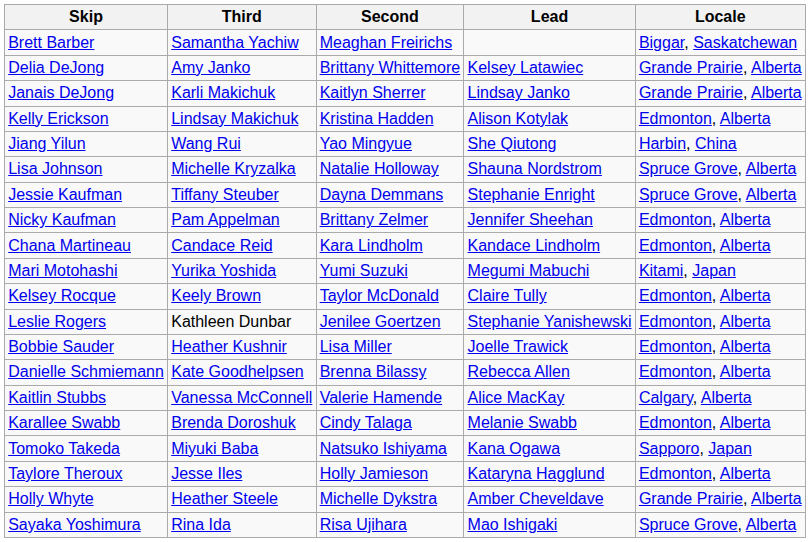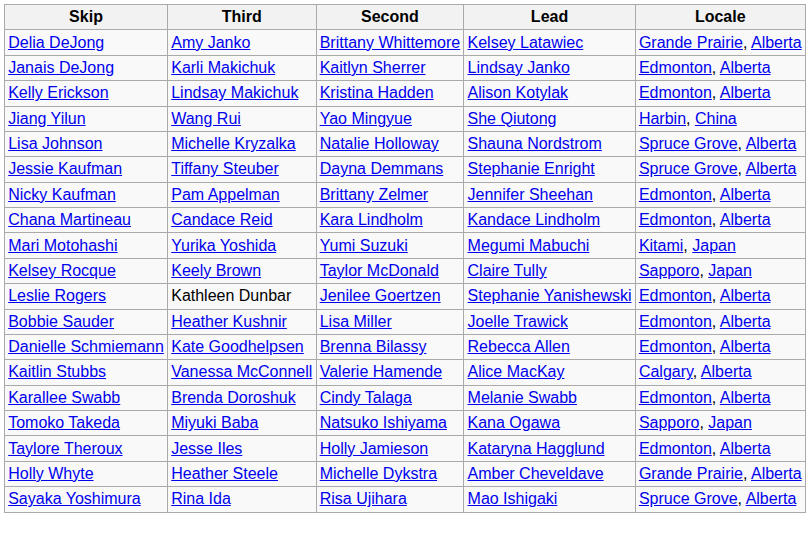 <table class=wikitable>
 <tr>
 <th>Skip</th>
 <th>Third</th>
 <th>Second</th>
 <th>Lead</th>
 <th>Locale</th>
-</tr>
-<tr>
-<td><a href='#'>Brett Barber</a></td>
-<td><a href='#'>Samantha Yachiw</a></td>
-<td><a href='#'>Meaghan Freirichs</a></td>
-<td></td>
-<td> <a href='#'>Biggar</a>, <a href='#'>Saskatchewan</a></td>
 </tr>
 <tr>
 <td><a href='#'>Delia DeJong</a></td>
 <td><a href='#'>Amy Janko</a></td>
 <td><a href='#'>Brittany Whittemore</a></td>
 <td><a href='#'>Kelsey Latawiec</a></td>
 <td> <a href='#'>Grande Prairie</a>, <a href='#'>Alberta</a></td>
 </tr>
 <tr>
 <td><a href='#'>Janais DeJong</a></td>
 <td><a href='#'>Karli Makichuk</a></td>
 <td><a href='#'>Kaitlyn Sherrer</a></td>
 <td><a href='#'>Lindsay Janko</a></td>
-<td> <a href='#'>Grande Prairie</a>, <a href='#'>Alberta</a></td>
+<td> <a href='#'>Edmonton</a>, <a href='#'>Alberta</a></td>
 </tr>
 <tr>
 <td><a href='#'>Kelly Erickson</a></td>
 <td><a href='#'>Lindsay Makichuk</a></td>
 <td><a href='#'>Kristina Hadden</a></td>
 <td><a href='#'>Alison Kotylak</a></td>
 <td> <a href='#'>Edmonton</a>, <a href='#'>Alberta</a></td>
 </tr>
 <tr>
 <td><a href='#'>Jiang Yilun</a></td>
 <td><a href='#'>Wang Rui</a></td>
 <td><a href='#'>Yao Mingyue</a></td>
 <td><a href='#'>She Qiutong</a></td>
 <td> <a href='#'>Harbin</a>, <a href='#'>China</a></td>
 </tr>
 <tr>
 <td><a href='#'>Lisa Johnson</a></td>
 <td><a href='#'>Michelle Kryzalka</a></td>
 <td><a href='#'>Natalie Holloway</a></td>
 <td><a href='#'>Shauna Nordstrom</a></td>
 <td> <a href='#'>Spruce Grove</a>, <a href='#'>Alberta</a></td>
 </tr>
 <tr>
 <td><a href='#'>Jessie Kaufman</a></td>
 <td><a href='#'>Tiffany Steuber</a></td>
 <td><a href='#'>Dayna Demmans</a></td>
 <td><a href='#'>Stephanie Enright</a></td>
 <td> <a href='#'>Spruce Grove</a>, <a href='#'>Alberta</a></td>
 </tr>
 <tr>
 <td><a href='#'>Nicky Kaufman</a></td>
 <td><a href='#'>Pam Appelman</a></td>
 <td><a href='#'>Brittany Zelmer</a></td>
 <td><a href='#'>Jennifer Sheehan</a></td>
 <td> <a href='#'>Edmonton</a>, <a href='#'>Alberta</a></td>
 </tr>
 <tr>
 <td><a href='#'>Chana Martineau</a></td>
 <td><a href='#'>Candace Reid</a></td>
 <td><a href='#'>Kara Lindholm</a></td>
 <td><a href='#'>Kandace Lindholm</a></td>
 <td> <a href='#'>Edmonton</a>, <a href='#'>Alberta</a></td>
 </tr>
 <tr>
 <td><a href='#'>Mari Motohashi</a></td>
 <td><a href='#'>Yurika Yoshida</a></td>
 <td><a href='#'>Yumi Suzuki</a></td>
 <td><a href='#'>Megumi Mabuchi</a></td>
 <td> <a href='#'>Kitami</a>, <a href='#'>Japan</a></td>
 </tr>
 <tr>
 <td><a href='#'>Kelsey Rocque</a></td>
 <td><a href='#'>Keely Brown</a></td>
 <td><a href='#'>Taylor McDonald</a></td>
 <td><a href='#'>Claire Tully</a></td>
-<td> <a href='#'>Edmonton</a>, <a href='#'>Alberta</a></td>
+<td> <a href='#'>Sapporo</a>, <a href='#'>Japan</a></td>
 </tr>
 <tr>
 <td><a href='#'>Leslie Rogers</a></td>
 <td>Kathleen Dunbar</td>
 <td><a href='#'>Jenilee Goertzen</a></td>
 <td><a href='#'>Stephanie Yanishewski</a></td>
 <td> <a href='#'>Edmonton</a>, <a href='#'>Alberta</a></td>
 </tr>
 <tr>
 <td><a href='#'>Bobbie Sauder</a></td>
 <td><a href='#'>Heather Kushnir</a></td>
 <td><a href='#'>Lisa Miller</a></td>
 <td><a href='#'>Joelle Trawick</a></td>
 <td> <a href='#'>Edmonton</a>, <a href='#'>Alberta</a></td>
 </tr>
 <tr>
 <td><a href='#'>Danielle Schmiemann</a></td>
 <td><a href='#'>Kate Goodhelpsen</a></td>
 <td><a href='#'>Brenna Bilassy</a></td>
 <td><a href='#'>Rebecca Allen</a></td>
 <td> <a href='#'>Edmonton</a>, <a href='#'>Alberta</a></td>
 </tr>
 <tr>
 <td><a href='#'>Kaitlin Stubbs</a></td>
 <td><a href='#'>Vanessa McConnell</a></td>
 <td><a href='#'>Valerie Hamende</a></td>
 <td><a href='#'>Alice MacKay</a></td>
 <td> <a href='#'>Calgary</a>, <a href='#'>Alberta</a></td>
 </tr>
 <tr>
 <td><a href='#'>Karallee Swabb</a></td>
 <td><a href='#'>Brenda Doroshuk</a></td>
 <td><a href='#'>Cindy Talaga</a></td>
 <td><a href='#'>Melanie Swabb</a></td>
 <td> <a href='#'>Edmonton</a>, <a href='#'>Alberta</a></td>
 </tr>
 <tr>
 <td><a href='#'>Tomoko Takeda</a></td>
 <td><a href='#'>Miyuki Baba</a></td>
 <td><a href='#'>Natsuko Ishiyama</a></td>
 <td><a href='#'>Kana Ogawa</a></td>
 <td> <a href='#'>Sapporo</a>, <a href='#'>Japan</a></td>
 </tr>
 <tr>
 <td><a href='#'>Taylore Theroux</a></td>
 <td><a href='#'>Jesse Iles</a></td>
 <td><a href='#'>Holly Jamieson</a></td>
 <td><a href='#'>Kataryna Hagglund</a></td>
 <td> <a href='#'>Edmonton</a>, <a href='#'>Alberta</a></td>
 </tr>
 <tr>
 <td><a href='#'>Holly Whyte</a></td>
 <td><a href='#'>Heather Steele</a></td>
 <td><a href='#'>Michelle Dykstra</a></td>
 <td><a href='#'>Amber Cheveldave</a></td>
 <td> <a href='#'>Grande Prairie</a>, <a href='#'>Alberta</a></td>
 </tr>
 <tr>
 <td><a href='#'>Sayaka Yoshimura</a></td>
 <td><a href='#'>Rina Ida</a></td>
 <td><a href='#'>Risa Ujihara</a></td>
 <td><a href='#'>Mao Ishigaki</a></td>
 <td> <a href='#'>Spruce Grove</a>, <a href='#'>Alberta</a></td>
 </tr>
 </table>
